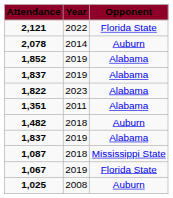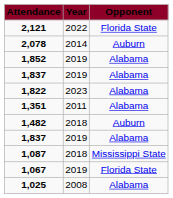 <table class="wikitable" style="text-align:center;">
 <tr>
 <th style="background:#8e0028;"><span> Attendance</span></th>
 <th style="background:#8e0028;"><span> Year</span></th>
 <th style="background:#8e0028;"><span> Opponent</span></th>
 </tr>
 <tr style="text-align:center;">
 <td><strong>2,121</strong></td>
 <td>2022</td>
 <td><a href='#'>Florida State</a></td>
 </tr>
 <tr style="text-align:center;">
 <td><strong>2,078</strong></td>
 <td>2014</td>
 <td><a href='#'>Auburn</a></td>
 </tr>
 <tr style="text-align:center;">
 <td><strong>1,852</strong></td>
 <td>2019</td>
 <td><a href='#'>Alabama</a></td>
 </tr>
 <tr style="text-align:center;">
 <td><strong>1,837</strong></td>
 <td>2019</td>
 <td><a href='#'>Alabama</a></td>
 </tr>
 <tr style="text-align:center;">
 <td><strong>1,822</strong></td>
 <td>2023</td>
 <td><a href='#'>Alabama</a></td>
 </tr>
 <tr style="text-align:center;">
 <td><strong>1,351</strong></td>
 <td>2011</td>
 <td><a href='#'>Alabama</a></td>
 </tr>
 <tr style="text-align:center;">
 <td><strong>1,482</strong></td>
 <td>2018</td>
 <td><a href='#'>Auburn</a></td>
 </tr>
 <tr style="text-align:center;">
 <td><strong>1,837</strong></td>
 <td>2019</td>
 <td><a href='#'>Alabama</a></td>
 </tr>
 <tr style="text-align:center;">
 <td><strong>1,087</strong></td>
 <td>2018</td>
 <td><a href='#'>Mississippi State</a></td>
 </tr>
 <tr style="text-align:center;">
 <td><strong>1,067</strong></td>
 <td>2019</td>
 <td><a href='#'>Florida State</a></td>
 </tr>
 <tr style="text-align:center;">
 <td><strong>1,025</strong></td>
 <td>2008</td>
-<td><a href='#'>Auburn</a></td>
+<td><a href='#'>Alabama</a></td>
 </tr>
 </table>
